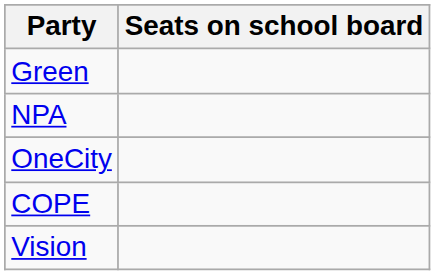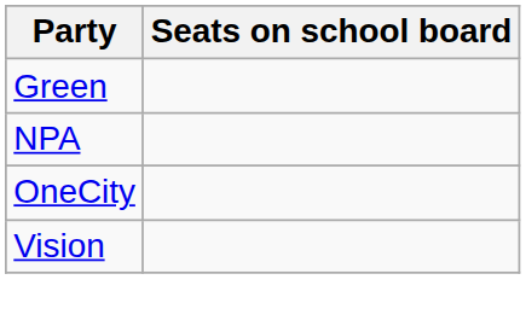 <table class="wikitable sortable">
 <tr>
 <th>Party</th>
 <th>Seats on school board</th>
 </tr>
 <tr>
 <td><a href='#'>Green</a></td>
 <td></td>
 </tr>
 <tr>
 <td><a href='#'>NPA</a></td>
 <td></td>
 </tr>
 <tr>
 <td><a href='#'>OneCity</a></td>
 <td></td>
 </tr>
 <tr>
-<td><a href='#'>COPE</a></td>
-<td></td>
-</tr>
-<tr>
 <td><a href='#'>Vision</a></td>
 <td></td>
 </tr>
 </table>
